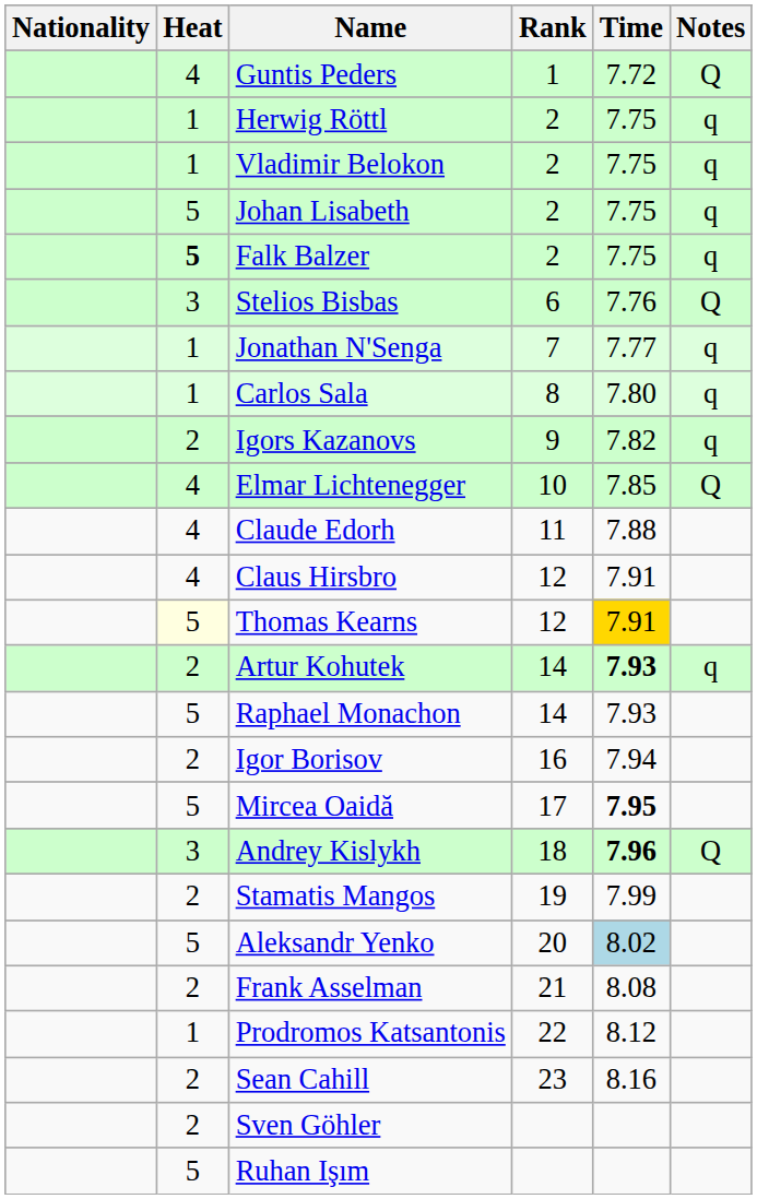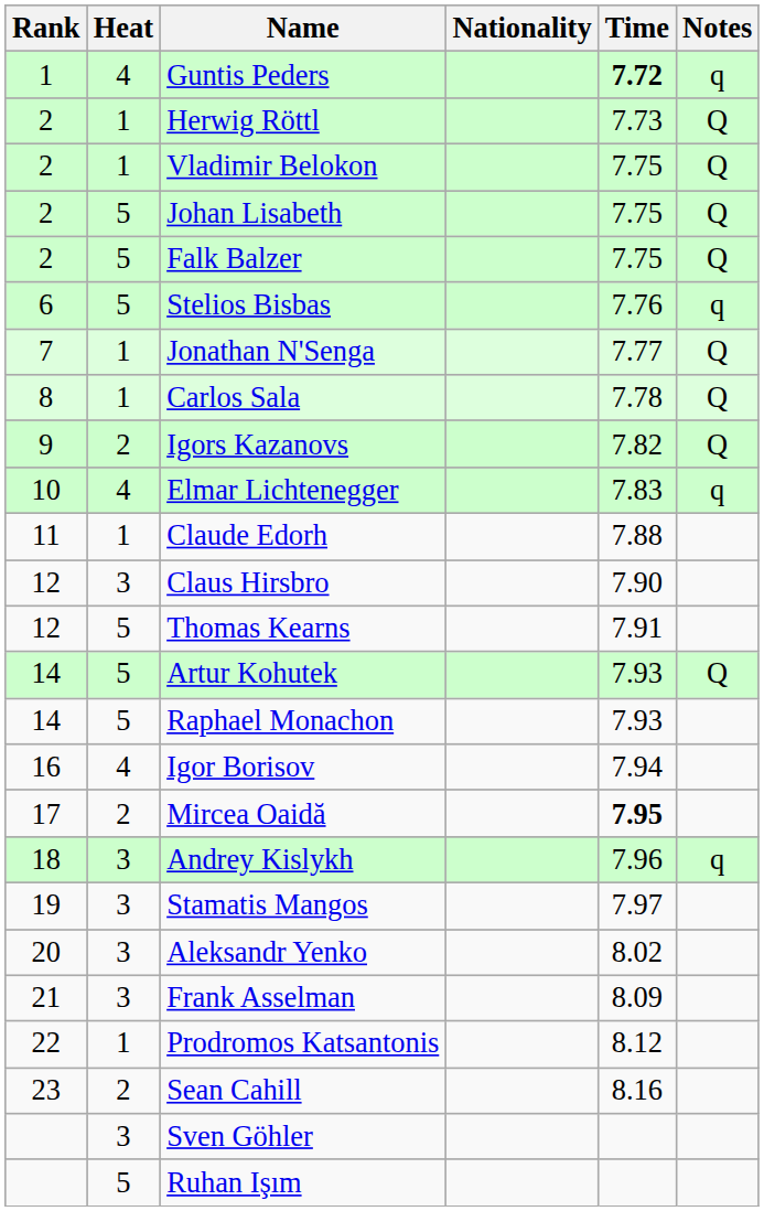 <table class="wikitable sortable" style="text-align:center">
 <tr>
-<th>Nationality</th>
+<th>Rank</th>
 <th>Heat</th>
 <th>Name</th>
-<th>Rank</th>
+<th>Nationality</th>
 <th>Time</th>
 <th>Notes</th>
 </tr>
 <tr bgcolor=ccffcc>
-<td align=left></td>
+<td>1</td>
 <td>4</td>
 <td align="left"><a href='#'>Guntis Peders</a></td>
+<td align=left></td>
+<td><strong>7.72</strong></td>
+<td>q</td>
+</tr>
+<tr bgcolor=ccffcc>
+<td>2</td>
 <td>1</td>
-<td>7.72</td>
+<td align="left"><a href='#'>Herwig Röttl</a></td>
+<td align=left></td>
+<td>7.73</td>
 <td>Q</td>
 </tr>
 <tr bgcolor=ccffcc>
+<td>2</td>
+<td>1</td>
+<td align="left"><a href='#'>Vladimir Belokon</a></td>
 <td align=left></td>
-<td>1</td>
-<td align="left"><a href='#'>Herwig Röttl</a></td>
+<td>7.75</td>
+<td>Q</td>
+</tr>
+<tr bgcolor=ccffcc>
 <td>2</td>
+<td>5</td>
+<td align="left"><a href='#'>Johan Lisabeth</a></td>
+<td align=left></td>
 <td>7.75</td>
+<td>Q</td>
+</tr>
+<tr bgcolor=ccffcc>
+<td>2</td>
+<td>5</td>
+<td align="left"><a href='#'>Falk Balzer</a></td>
+<td align=left></td>
+<td>7.75</td>
+<td>Q</td>
+</tr>
+<tr bgcolor=ccffcc>
+<td>6</td>
+<td>5</td>
+<td align="left"><a href='#'>Stelios Bisbas</a></td>
+<td align=left></td>
+<td>7.76</td>
 <td>q</td>
 </tr>
-<tr bgcolor=ccffcc>
+<tr bgcolor=ddffdd>
+<td>7</td>
+<td>1</td>
+<td align="left"><a href='#'>Jonathan N'Senga</a></td>
 <td align=left></td>
-<td>1</td>
-<td align="left"><a href='#'>Vladimir Belokon</a></td>
-<td>2</td>
-<td>7.75</td>
-<td>q</td>
-</tr>
-<tr bgcolor=ccffcc>
-<td align=left></td>
-<td>5</td>
-<td align="left"><a href='#'>Johan Lisabeth</a></td>
-<td>2</td>
-<td>7.75</td>
-<td>q</td>
-</tr>
-<tr bgcolor=ccffcc>
-<td align=left></td>
-<td><strong>5</strong></td>
-<td align="left"><a href='#'>Falk Balzer</a></td>
-<td>2</td>
-<td>7.75</td>
-<td>q</td>
-</tr>
-<tr bgcolor=ccffcc>
-<td align=left></td>
-<td>3</td>
-<td align="left"><a href='#'>Stelios Bisbas</a></td>
-<td>6</td>
-<td>7.76</td>
+<td>7.77</td>
 <td>Q</td>
 </tr>
 <tr bgcolor=ddffdd>
+<td>8</td>
+<td>1</td>
+<td align="left"><a href='#'>Carlos Sala</a></td>
 <td align=left></td>
-<td>1</td>
-<td align="left"><a href='#'>Jonathan N'Senga</a></td>
-<td>7</td>
-<td>7.77</td>
+<td>7.78</td>
+<td>Q</td>
+</tr>
+<tr bgcolor=ccffcc>
+<td>9</td>
+<td>2</td>
+<td align="left"><a href='#'>Igors Kazanovs</a></td>
+<td align=left></td>
+<td>7.82</td>
+<td>Q</td>
+</tr>
+<tr bgcolor=ccffcc>
+<td>10</td>
+<td>4</td>
+<td align="left"><a href='#'>Elmar Lichtenegger</a></td>
+<td align=left></td>
+<td>7.83</td>
 <td>q</td>
 </tr>
-<tr bgcolor=ddffdd>
+<tr>
+<td>11</td>
+<td>1</td>
+<td align="left"><a href='#'>Claude Edorh</a></td>
 <td align=left></td>
-<td>1</td>
-<td align="left"><a href='#'>Carlos Sala</a></td>
-<td>8</td>
-<td>7.80</td>
-<td>q</td>
-</tr>
-<tr bgcolor=ccffcc>
-<td align=left></td>
-<td>2</td>
-<td align="left"><a href='#'>Igors Kazanovs</a></td>
-<td>9</td>
-<td>7.82</td>
-<td>q</td>
-</tr>
-<tr bgcolor=ccffcc>
-<td align=left></td>
-<td>4</td>
-<td align="left"><a href='#'>Elmar Lichtenegger</a></td>
-<td>10</td>
-<td>7.85</td>
-<td>Q</td>
-</tr>
-<tr>
-<td align=left></td>
-<td>4</td>
-<td align="left"><a href='#'>Claude Edorh</a></td>
-<td>11</td>
 <td>7.88</td>
 <td></td>
 </tr>
 <tr>
+<td>12</td>
+<td>3</td>
+<td align="left"><a href='#'>Claus Hirsbro</a></td>
 <td align=left></td>
-<td>4</td>
-<td align="left"><a href='#'>Claus Hirsbro</a></td>
+<td>7.90</td>
+<td></td>
+</tr>
+<tr>
 <td>12</td>
+<td>5</td>
+<td align="left"><a href='#'>Thomas Kearns</a></td>
+<td align=left></td>
 <td>7.91</td>
 <td></td>
 </tr>
-<tr>
+<tr bgcolor=ccffcc>
+<td>14</td>
+<td>5</td>
+<td align="left"><a href='#'>Artur Kohutek</a></td>
 <td align=left></td>
-<td style="background: lightyellow;">5</td>
-<td align="left"><a href='#'>Thomas Kearns</a></td>
-<td>12</td>
-<td style="background: gold;">7.91</td>
-<td></td>
-</tr>
-<tr bgcolor=ccffcc>
-<td align=left></td>
-<td>2</td>
-<td align="left"><a href='#'>Artur Kohutek</a></td>
-<td>14</td>
-<td><strong>7.93</strong></td>
-<td>q</td>
+<td>7.93</td>
+<td>Q</td>
 </tr>
 <tr>
-<td align=left></td>
+<td>14</td>
 <td>5</td>
 <td align="left"><a href='#'>Raphael Monachon</a></td>
-<td>14</td>
+<td align=left></td>
 <td>7.93</td>
 <td></td>
 </tr>
 <tr>
+<td>16</td>
+<td>4</td>
+<td align="left"><a href='#'>Igor Borisov</a></td>
 <td align=left></td>
-<td>2</td>
-<td align="left"><a href='#'>Igor Borisov</a></td>
-<td>16</td>
 <td>7.94</td>
 <td></td>
 </tr>
 <tr>
+<td>17</td>
+<td>2</td>
+<td align="left"><a href='#'>Mircea Oaidă</a></td>
 <td align=left></td>
-<td>5</td>
-<td align="left"><a href='#'>Mircea Oaidă</a></td>
-<td>17</td>
 <td><strong>7.95</strong></td>
 <td></td>
 </tr>
 <tr bgcolor=ccffcc>
-<td align=left></td>
+<td>18</td>
 <td>3</td>
 <td align="left"><a href='#'>Andrey Kislykh</a></td>
-<td>18</td>
-<td><strong>7.96</strong></td>
-<td>Q</td>
+<td align=left></td>
+<td>7.96</td>
+<td>q</td>
 </tr>
 <tr>
+<td>19</td>
+<td>3</td>
+<td align="left"><a href='#'>Stamatis Mangos</a></td>
 <td align=left></td>
-<td>2</td>
-<td align="left"><a href='#'>Stamatis Mangos</a></td>
-<td>19</td>
-<td>7.99</td>
+<td>7.97</td>
 <td></td>
 </tr>
 <tr>
+<td>20</td>
+<td>3</td>
+<td align="left"><a href='#'>Aleksandr Yenko</a></td>
 <td align=left></td>
-<td>5</td>
-<td align="left"><a href='#'>Aleksandr Yenko</a></td>
-<td>20</td>
-<td style="background: lightblue;">8.02</td>
+<td>8.02</td>
 <td></td>
 </tr>
 <tr>
+<td>21</td>
+<td>3</td>
+<td align="left"><a href='#'>Frank Asselman</a></td>
 <td align=left></td>
-<td>2</td>
-<td align="left"><a href='#'>Frank Asselman</a></td>
-<td>21</td>
-<td>8.08</td>
+<td>8.09</td>
 <td></td>
 </tr>
 <tr>
-<td align=left></td>
+<td>22</td>
 <td>1</td>
 <td align="left"><a href='#'>Prodromos Katsantonis</a></td>
-<td>22</td>
+<td align=left></td>
 <td>8.12</td>
 <td></td>
 </tr>
 <tr>
-<td align=left></td>
+<td>23</td>
 <td>2</td>
 <td align="left"><a href='#'>Sean Cahill</a></td>
-<td>23</td>
+<td align=left></td>
 <td>8.16</td>
 <td></td>
 </tr>
 <tr>
+<td></td>
+<td>3</td>
+<td align="left"><a href='#'>Sven Göhler</a></td>
 <td align=left></td>
-<td>2</td>
-<td align="left"><a href='#'>Sven Göhler</a></td>
-<td></td>
 <td></td>
 <td></td>
 </tr>
 <tr>
-<td align=left></td>
+<td></td>
 <td>5</td>
 <td align="left"><a href='#'>Ruhan Işım</a></td>
-<td></td>
+<td align=left></td>
 <td></td>
 <td></td>
 </tr>
 </table>
